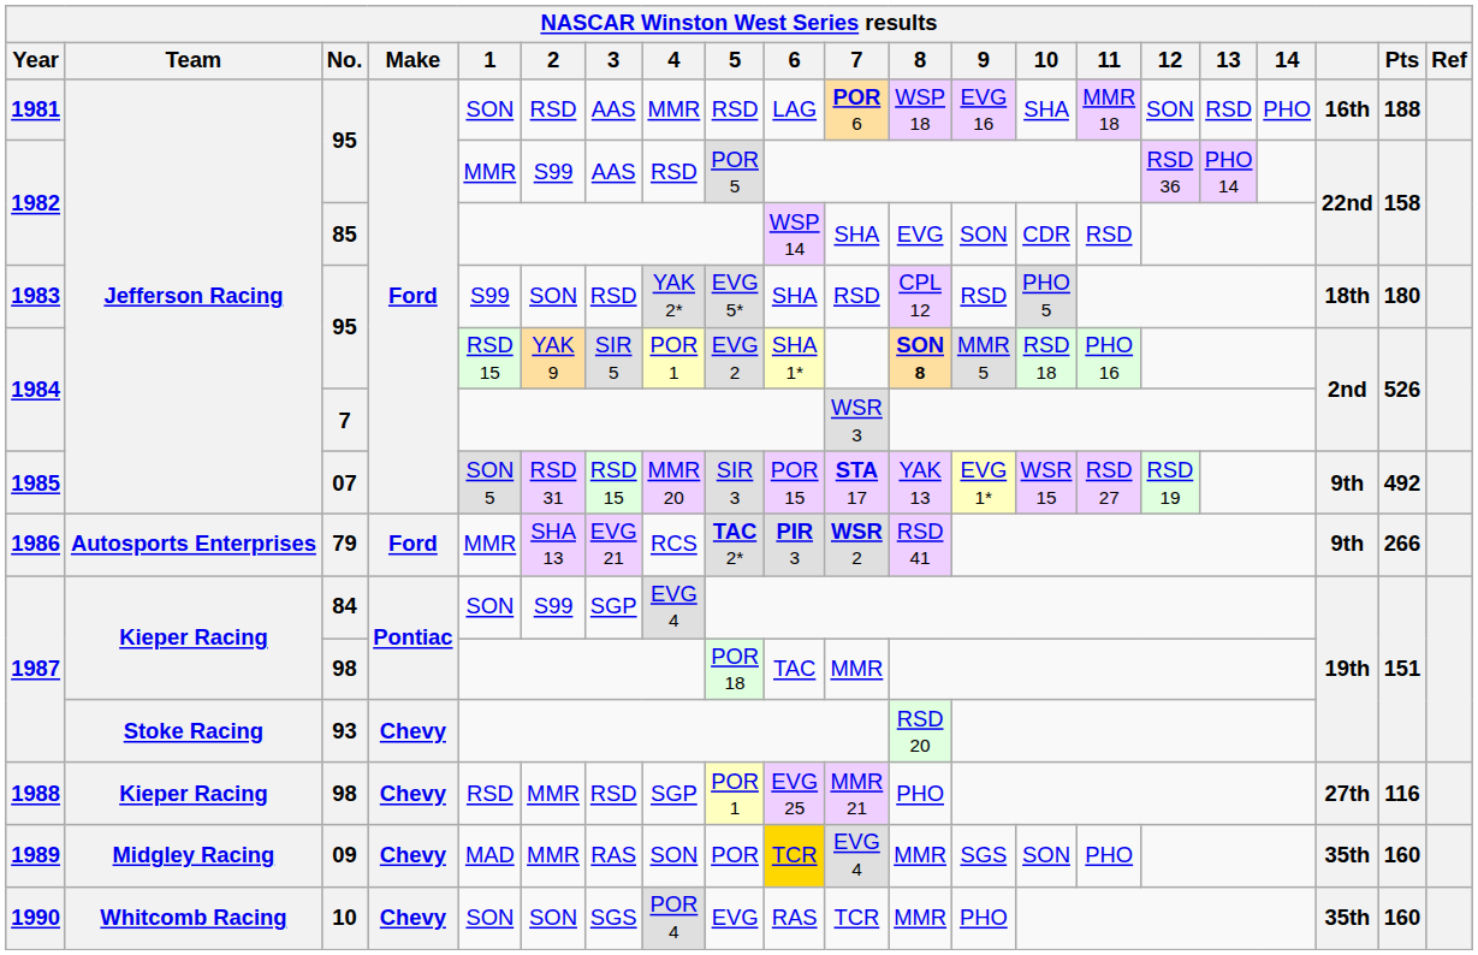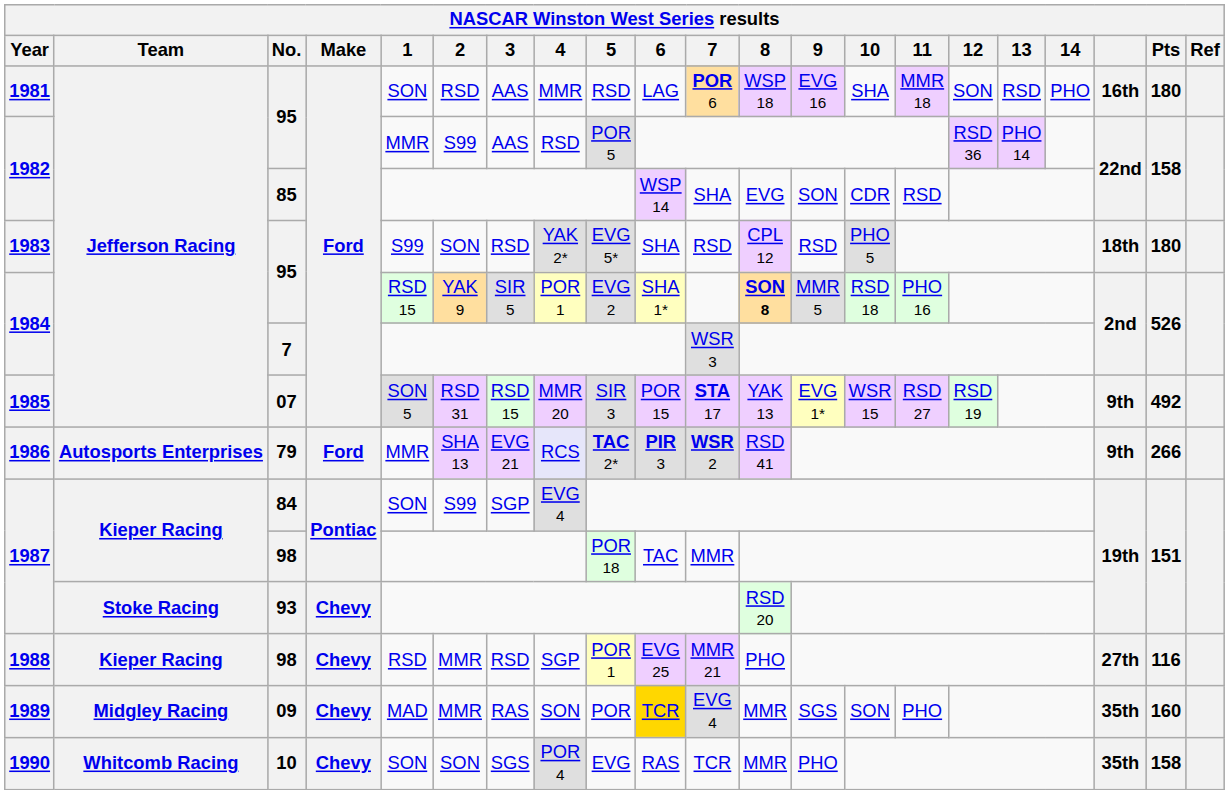 <table class="wikitable" style="text-align:center; font-size:75%">
 <tr>
 <th colspan="22"><a href='#'>NASCAR Winston West Series</a> results</th>
 </tr>
 <tr>
 <th>Year</th>
 <th>Team</th>
 <th>No.</th>
 <th>Make</th>
 <th>1</th>
 <th>2</th>
 <th>3</th>
 <th>4</th>
 <th>5</th>
 <th>6</th>
 <th>7</th>
 <th>8</th>
 <th>9</th>
 <th>10</th>
 <th>11</th>
 <th>12</th>
 <th>13</th>
 <th>14</th>
 <th></th>
 <th>Pts</th>
 <th>Ref</th>
 </tr>
 <tr>
 <th><a href='#'>1981</a></th>
 <th rowspan=7><a href='#'>Jefferson Racing</a></th>
 <th rowspan=2>95</th>
 <th rowspan=7><a href='#'>Ford</a></th>
 <td><a href='#'>SON</a></td>
 <td><a href='#'>RSD</a></td>
 <td><a href='#'>AAS</a></td>
 <td><a href='#'>MMR</a></td>
 <td><a href='#'>RSD</a></td>
 <td><a href='#'>LAG</a></td>
 <td style="background:#FFDF9F;"><strong><a href='#'>POR</a></strong> <br><small>6</small></td>
 <td style="background:#EFCFFF;"><a href='#'>WSP</a> <br><small>18</small></td>
 <td style="background:#EFCFFF;"><a href='#'>EVG</a> <br><small>16</small></td>
 <td><a href='#'>SHA</a></td>
 <td style="background:#EFCFFF;"><a href='#'>MMR</a> <br><small>18</small></td>
 <td><a href='#'>SON</a></td>
 <td><a href='#'>RSD</a></td>
 <td><a href='#'>PHO</a></td>
 <th>16th</th>
-<th>188</th>
+<th>180</th>
 <th></th>
 </tr>
 <tr>
 <th rowspan=2><a href='#'>1982</a></th>
 <td><a href='#'>MMR</a></td>
 <td><a href='#'>S99</a></td>
 <td><a href='#'>AAS</a></td>
 <td><a href='#'>RSD</a></td>
 <td style="background:#DFDFDF;"><a href='#'>POR</a> <br><small>5</small></td>
 <td colspan=6></td>
 <td style="background:#EFCFFF;"><a href='#'>RSD</a> <br><small>36</small></td>
 <td style="background:#EFCFFF;"><a href='#'>PHO</a> <br><small>14</small></td>
 <td></td>
 <th rowspan=2>22nd</th>
 <th rowspan=2>158</th>
 <th rowspan=2></th>
 </tr>
 <tr>
 <th>85</th>
 <td colspan=5></td>
 <td style="background:#EFCFFF;"><a href='#'>WSP</a> <br><small>14</small></td>
 <td><a href='#'>SHA</a></td>
 <td><a href='#'>EVG</a></td>
 <td><a href='#'>SON</a></td>
 <td><a href='#'>CDR</a></td>
 <td><a href='#'>RSD</a></td>
 <td colspan=3></td>
 </tr>
 <tr>
 <th><a href='#'>1983</a></th>
 <th rowspan=2>95</th>
 <td><a href='#'>S99</a></td>
 <td><a href='#'>SON</a></td>
 <td><a href='#'>RSD</a></td>
 <td style="background:#DFDFDF;"><a href='#'>YAK</a> <br><small>2*</small></td>
 <td style="background:#DFDFDF;"><a href='#'>EVG</a><br><small>5*</small></td>
 <td><a href='#'>SHA</a></td>
 <td><a href='#'>RSD</a></td>
 <td style="background:#EFCFFF;"><a href='#'>CPL</a><br><small>12</small></td>
 <td><a href='#'>RSD</a></td>
 <td style="background:#DFDFDF;"><a href='#'>PHO</a><br><small>5</small></td>
 <td colspan=4></td>
 <th>18th</th>
 <th>180</th>
 <th></th>
 </tr>
 <tr>
 <th rowspan=2><a href='#'>1984</a></th>
 <td style="background:#DFFFDF;"><a href='#'>RSD</a> <br><small>15</small></td>
 <td style="background:#FFDF9F;"><a href='#'>YAK</a> <br><small>9</small></td>
 <td style="background:#DFDFDF;"><a href='#'>SIR</a> <br><small>5</small></td>
 <td style="background:#FFFFBF;"><a href='#'>POR</a> <br><small>1</small></td>
 <td style="background:#DFDFDF;"><a href='#'>EVG</a> <br><small>2</small></td>
 <td style="background:#FFFFBF;"><a href='#'>SHA</a> <br><small>1*</small></td>
 <td></td>
 <td style="background:#FFDF9F;"><strong><a href='#'>SON</a> <br><small>8</small></strong></td>
 <td style="background:#DFDFDF;"><a href='#'>MMR</a> <br><small>5</small></td>
 <td style="background:#DFFFDF;"><a href='#'>RSD</a> <br><small>18</small></td>
 <td style="background:#DFFFDF;"><a href='#'>PHO</a> <br><small>16</small></td>
 <td colspan=3></td>
 <th rowspan=2>2nd</th>
 <th rowspan=2>526</th>
 <th rowspan=2></th>
 </tr>
 <tr>
 <th>7</th>
 <td colspan=6></td>
 <td style="background:#DFDFDF;"><a href='#'>WSR</a> <br><small>3</small></td>
 <td colspan=7></td>
 </tr>
 <tr>
 <th><a href='#'>1985</a></th>
 <th>07</th>
 <td style="background:#DFDFDF;"><a href='#'>SON</a> <br><small>5</small></td>
 <td style="background:#EFCFFF;"><a href='#'>RSD</a> <br><small>31</small></td>
 <td style="background:#DFFFDF;"><a href='#'>RSD</a> <br><small>15</small></td>
 <td style="background:#EFCFFF;"><a href='#'>MMR</a> <br><small>20</small></td>
 <td style="background:#DFDFDF;"><a href='#'>SIR</a> <br><small>3</small></td>
 <td style="background:#EFCFFF;"><a href='#'>POR</a> <br><small>15</small></td>
 <td style="background:#EFCFFF;"><strong><a href='#'>STA</a></strong> <br><small>17</small></td>
 <td style="background:#EFCFFF;"><a href='#'>YAK</a> <br><small>13</small></td>
 <td style="background:#FFFFBF;"><a href='#'>EVG</a> <br><small>1*</small></td>
 <td style="background:#EFCFFF;"><a href='#'>WSR</a> <br><small>15</small></td>
 <td style="background:#EFCFFF;"><a href='#'>RSD</a> <br><small>27</small></td>
 <td style="background:#DFFFDF;"><a href='#'>RSD</a> <br><small>19</small></td>
 <td colspan=2></td>
 <th>9th</th>
 <th>492</th>
 <th></th>
 </tr>
 <tr>
 <th><a href='#'>1986</a></th>
 <th nowrap><a href='#'>Autosports Enterprises</a></th>
 <th>79</th>
 <th><a href='#'>Ford</a></th>
 <td><a href='#'>MMR</a></td>
 <td style="background:#EFCFFF;"><a href='#'>SHA</a> <br><small>13</small></td>
 <td style="background:#EFCFFF;"><a href='#'>EVG</a> <br><small>21</small></td>
-<td><a href='#'>RCS</a></td>
+<td style="background: lavender;"><a href='#'>RCS</a></td>
 <td style="background:#DFDFDF;"><strong><a href='#'>TAC</a></strong> <br><small>2*</small></td>
 <td style="background:#DFDFDF;"><strong><a href='#'>PIR</a></strong> <br><small>3</small></td>
 <td style="background:#DFDFDF;"><strong><a href='#'>WSR</a></strong> <br><small>2</small></td>
 <td style="background:#EFCFFF;"><a href='#'>RSD</a> <br><small>41</small></td>
 <td colspan=6></td>
 <th>9th</th>
 <th>266</th>
 <th></th>
 </tr>
 <tr>
 <th rowspan=3><a href='#'>1987</a></th>
 <th rowspan=2><a href='#'>Kieper Racing</a></th>
 <th>84</th>
 <th rowspan=2><a href='#'>Pontiac</a></th>
 <td><a href='#'>SON</a></td>
 <td><a href='#'>S99</a></td>
 <td><a href='#'>SGP</a></td>
 <td style="background:#DFDFDF;"><a href='#'>EVG</a> <br><small>4</small></td>
 <td colspan=10></td>
 <th rowspan=3>19th</th>
 <th rowspan=3>151</th>
 <th rowspan=3></th>
 </tr>
 <tr>
 <th>98</th>
 <td colspan=4></td>
 <td style="background:#DFFFDF;"><a href='#'>POR</a> <br><small>18</small></td>
 <td><a href='#'>TAC</a></td>
 <td><a href='#'>MMR</a></td>
 <td colspan=7></td>
 </tr>
 <tr>
 <th><a href='#'>Stoke Racing</a></th>
 <th>93</th>
 <th><a href='#'>Chevy</a></th>
 <td colspan=7></td>
 <td style="background:#DFFFDF;"><a href='#'>RSD</a> <br><small>20</small></td>
 <td colspan=6></td>
 </tr>
 <tr>
 <th><a href='#'>1988</a></th>
 <th><a href='#'>Kieper Racing</a></th>
 <th>98</th>
 <th><a href='#'>Chevy</a></th>
 <td><a href='#'>RSD</a></td>
 <td><a href='#'>MMR</a></td>
 <td><a href='#'>RSD</a></td>
 <td><a href='#'>SGP</a></td>
 <td style="background:#FFFFBF;"><a href='#'>POR</a> <br><small>1</small></td>
 <td style="background:#EFCFFF;"><a href='#'>EVG</a> <br><small>25</small></td>
 <td style="background:#EFCFFF;"><a href='#'>MMR</a> <br><small>21</small></td>
 <td><a href='#'>PHO</a></td>
 <td colspan=6></td>
 <th>27th</th>
 <th>116</th>
 <th></th>
 </tr>
 <tr>
 <th><a href='#'>1989</a></th>
 <th><a href='#'>Midgley Racing</a></th>
 <th>09</th>
 <th><a href='#'>Chevy</a></th>
 <td><a href='#'>MAD</a></td>
 <td><a href='#'>MMR</a></td>
 <td><a href='#'>RAS</a></td>
 <td><a href='#'>SON</a></td>
 <td><a href='#'>POR</a></td>
 <td style="background: gold;"><a href='#'>TCR</a></td>
 <td style="background:#DFDFDF;"><a href='#'>EVG</a> <br><small>4</small></td>
 <td><a href='#'>MMR</a></td>
 <td><a href='#'>SGS</a></td>
 <td><a href='#'>SON</a></td>
 <td><a href='#'>PHO</a></td>
 <td colspan=3></td>
 <th>35th</th>
 <th>160</th>
 <th></th>
 </tr>
 <tr>
 <th><a href='#'>1990</a></th>
 <th><a href='#'>Whitcomb Racing</a></th>
 <th>10</th>
 <th><a href='#'>Chevy</a></th>
 <td><a href='#'>SON</a></td>
 <td><a href='#'>SON</a></td>
 <td><a href='#'>SGS</a></td>
 <td style="background:#DFDFDF;"><a href='#'>POR</a> <br><small>4</small></td>
 <td><a href='#'>EVG</a></td>
 <td><a href='#'>RAS</a></td>
 <td><a href='#'>TCR</a></td>
 <td><a href='#'>MMR</a></td>
 <td><a href='#'>PHO</a></td>
 <td colspan=5></td>
 <th>35th</th>
-<th>160</th>
+<th>158</th>
 <th></th>
 </tr>
 </table>
